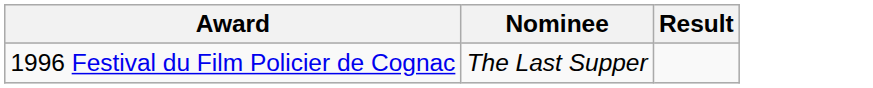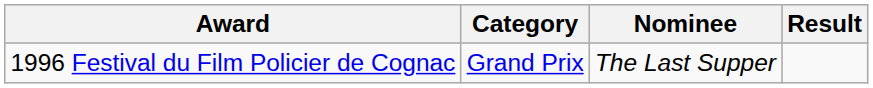 <table class="wikitable">
 <tr>
 <th>Award</th>
+<th>Category</th>
 <th>Nominee</th>
 <th>Result</th>
 </tr>
 <tr>
 <td>1996 <a href='#'>Festival du Film Policier de Cognac</a></td>
+<td><a href='#'>Grand Prix</a></td>
 <td><em>The Last Supper</em></td>
 <td></td>
 </tr>
 </table>
